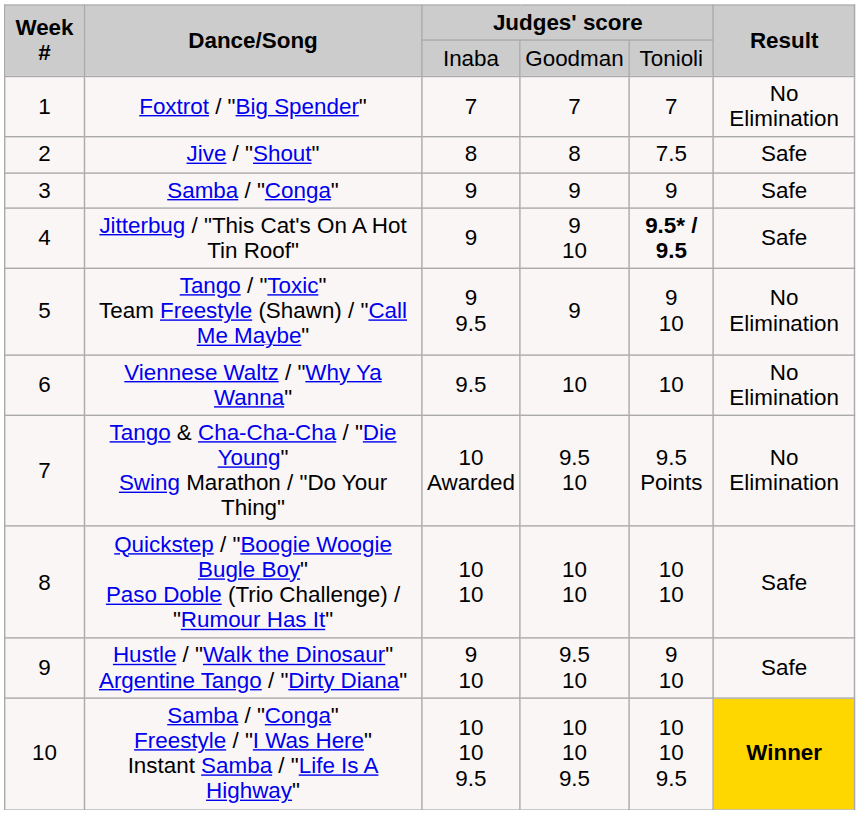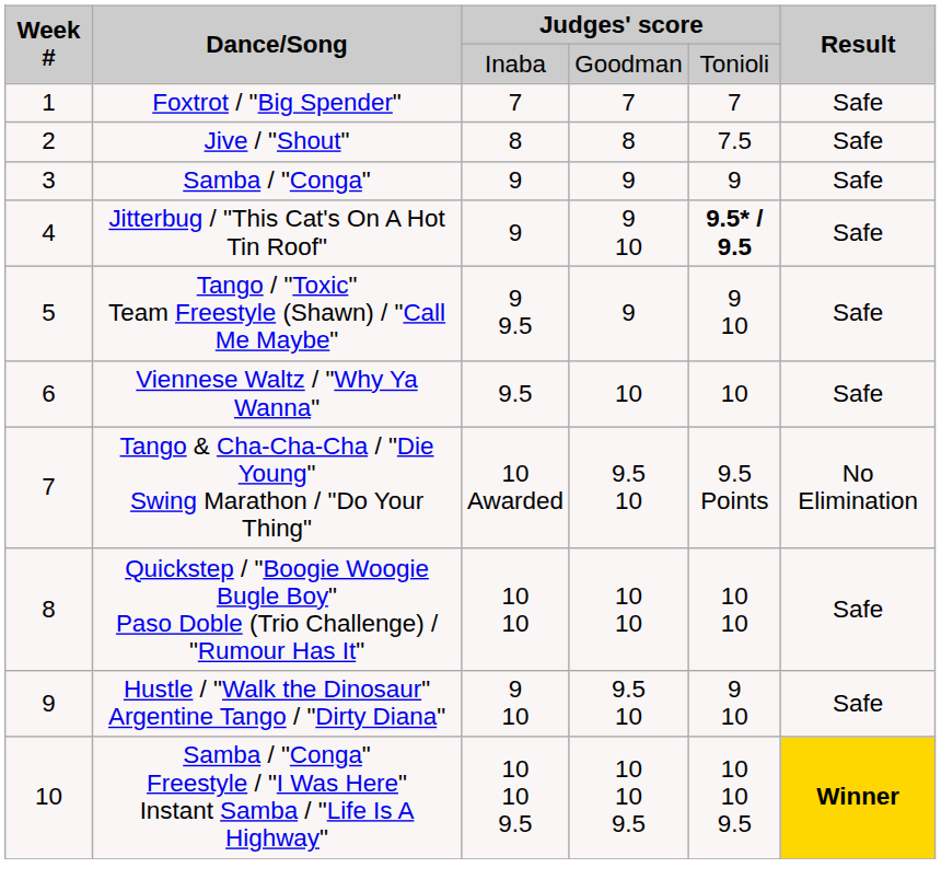 <table class="wikitable" style="float:left;">
 <tr style="text-align:Center; background:#ccc;">
 <td rowspan="2"><strong>Week #</strong></td>
 <td rowspan="2"><strong>Dance/Song</strong></td>
 <td colspan="3"><strong>Judges' score</strong></td>
 <td rowspan="2"><strong>Result</strong></td>
 </tr>
 <tr style="text-align:center; background:#ccc;">
 <td style="width:10%; ">Inaba</td>
 <td style="width:10%; ">Goodman</td>
 <td style="width:10%; ">Tonioli</td>
 </tr>
 <tr>
 <td style="text-align:center; background:#faf6f6;">1</td>
 <td style="text-align:center; background:#faf6f6;"><a href='#'>Foxtrot</a> / "<a href='#'>Big Spender</a>"</td>
 <td style="text-align:center; background:#faf6f6;">7</td>
 <td style="text-align:center; background:#faf6f6;">7</td>
 <td style="text-align:center; background:#faf6f6;">7</td>
-<td style="text-align:center; background:#faf6f6;">No Elimination</td>
+<td style="text-align:center; background:#faf6f6;">Safe</td>
 </tr>
 <tr>
 <td style="text-align:center; background:#faf6f6;">2</td>
 <td style="text-align:center; background:#faf6f6;"><a href='#'>Jive</a> / "<a href='#'>Shout</a>"</td>
 <td style="text-align:center; background:#faf6f6;">8</td>
 <td style="text-align:center; background:#faf6f6;">8</td>
 <td style="text-align:center; background:#faf6f6;">7.5</td>
 <td style="text-align:center; background:#faf6f6;">Safe</td>
 </tr>
 <tr>
 <td style="text-align:center; background:#faf6f6;">3</td>
 <td style="text-align:center; background:#faf6f6;"><a href='#'>Samba</a> / "<a href='#'>Conga</a>"</td>
 <td style="text-align:center; background:#faf6f6;">9</td>
 <td style="text-align:center; background:#faf6f6;">9</td>
 <td style="text-align:center; background:#faf6f6;">9</td>
 <td style="text-align:center; background:#faf6f6;">Safe</td>
 </tr>
 <tr>
 <td style="text-align:center; background:#faf6f6;">4</td>
 <td style="text-align:center; background:#faf6f6;"><a href='#'>Jitterbug</a> / "This Cat's On A Hot Tin Roof"</td>
 <td style="text-align:center; background:#faf6f6;">9</td>
 <td style="text-align:center; background:#faf6f6;">9<br>10</td>
 <td style="text-align:center; background:#faf6f6;"><strong>9.5* / 9.5</strong></td>
 <td style="text-align:center; background:#faf6f6;">Safe</td>
 </tr>
 <tr>
 <td style="text-align:center; background:#faf6f6;">5</td>
 <td style="text-align:center; background:#faf6f6;"><a href='#'>Tango</a> / "<a href='#'>Toxic</a>"<br>Team <a href='#'>Freestyle</a> (Shawn) / "<a href='#'>Call Me Maybe</a>"</td>
 <td style="text-align:center; background:#faf6f6;">9<br>9.5</td>
 <td style="text-align:center; background:#faf6f6;">9</td>
 <td style="text-align:center; background:#faf6f6;">9<br>10</td>
-<td style="text-align:center; background:#faf6f6;">No Elimination</td>
+<td style="text-align:center; background:#faf6f6;">Safe</td>
 </tr>
 <tr>
 <td style="text-align:center; background:#faf6f6;">6</td>
 <td style="text-align:center; background:#faf6f6;"><a href='#'>Viennese Waltz</a> / "<a href='#'>Why Ya Wanna</a>"</td>
 <td style="text-align:center; background:#faf6f6;">9.5</td>
 <td style="text-align:center; background:#faf6f6;">10</td>
 <td style="text-align:center; background:#faf6f6;">10</td>
-<td style="text-align:center; background:#faf6f6;">No Elimination</td>
+<td style="text-align:center; background:#faf6f6;">Safe</td>
 </tr>
 <tr>
 <td style="text-align:center; background:#faf6f6;">7</td>
 <td style="text-align:center; background:#faf6f6;"><a href='#'>Tango</a> & <a href='#'>Cha-Cha-Cha</a> / "<a href='#'>Die Young</a>"<br><a href='#'>Swing</a> Marathon / "Do Your Thing"</td>
 <td style="text-align:center; background:#faf6f6;">10<br>Awarded</td>
 <td style="text-align:center; background:#faf6f6;">9.5<br>10</td>
 <td style="text-align:center; background:#faf6f6;">9.5<br>Points</td>
 <td style="text-align:center; background:#faf6f6;">No Elimination</td>
 </tr>
 <tr>
 <td style="text-align:center; background:#faf6f6;">8</td>
 <td style="text-align:center; background:#faf6f6;"><a href='#'>Quickstep</a> / "<a href='#'>Boogie Woogie Bugle Boy</a>"<br><a href='#'>Paso Doble</a> (Trio Challenge) / "<a href='#'>Rumour Has It</a>"</td>
 <td style="text-align:center; background:#faf6f6;">10<br>10</td>
 <td style="text-align:center; background:#faf6f6;">10<br>10</td>
 <td style="text-align:center; background:#faf6f6;">10<br>10</td>
 <td style="text-align:center; background:#faf6f6;">Safe</td>
 </tr>
 <tr>
 <td style="text-align:center; background:#faf6f6;">9</td>
 <td style="text-align:center; background:#faf6f6;"><a href='#'>Hustle</a> / "<a href='#'>Walk the Dinosaur</a>"<br><a href='#'>Argentine Tango</a> / "<a href='#'>Dirty Diana</a>"</td>
 <td style="text-align:center; background:#faf6f6;">9<br>10</td>
 <td style="text-align:center; background:#faf6f6;">9.5<br>10</td>
 <td style="text-align:center; background:#faf6f6;">9<br>10</td>
 <td style="text-align:center; background:#faf6f6;">Safe</td>
 </tr>
 <tr>
 <td style="text-align:center; background:#faf6f6;">10</td>
 <td style="text-align:center; background:#faf6f6;"><a href='#'>Samba</a> / "<a href='#'>Conga</a>"<br><a href='#'>Freestyle</a> / "<a href='#'>I Was Here</a>"<br>Instant <a href='#'>Samba</a> / "<a href='#'>Life Is A Highway</a>"</td>
 <td style="text-align:center; background:#faf6f6;">10<br>10<br>9.5</td>
 <td style="text-align:center; background:#faf6f6;">10<br>10<br>9.5</td>
 <td style="text-align:center; background:#faf6f6;">10<br>10<br>9.5</td>
 <td style="text-align:center; background:gold;"><strong>Winner</strong></td>
 </tr>
 </table>
